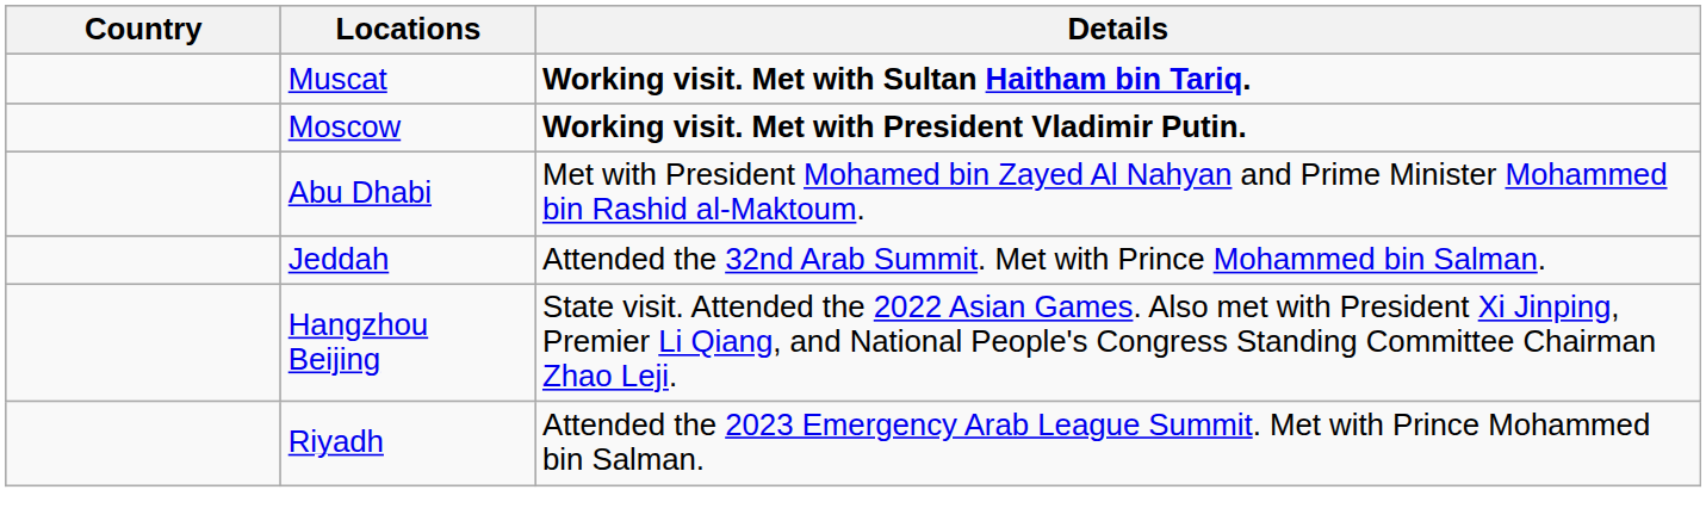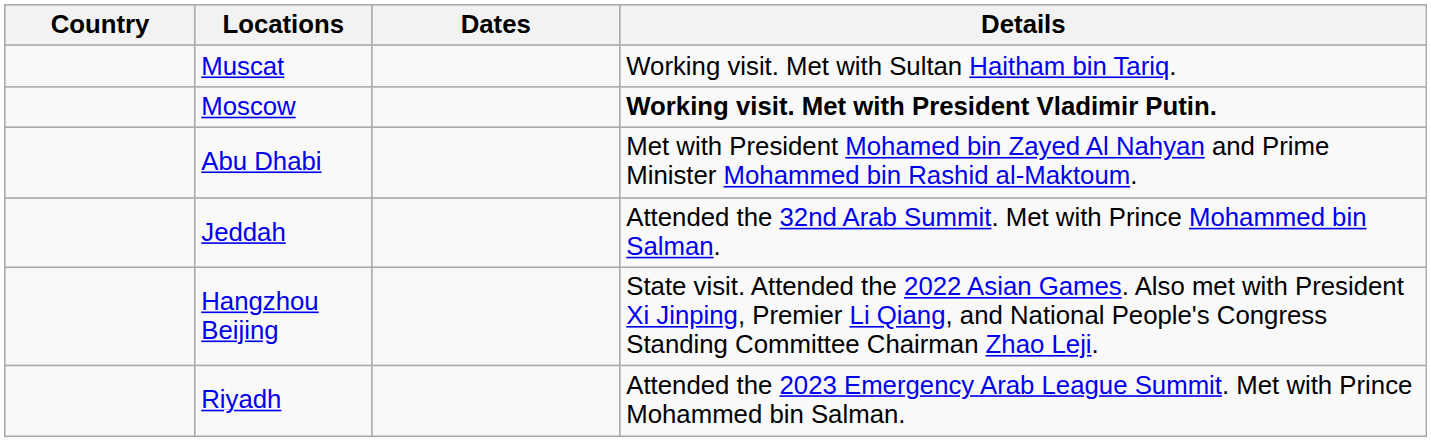 <table class="wikitable sortable" style="margin:1em auto 1em auto;">
 <tr>
 <th style="width: 13%;">Country</th>
 <th style="width: 12%;">Locations</th>
+<th style="width: 17%;">Dates</th>
 <th style="width: 55%;">Details</th>
 </tr>
 <tr>
 <td></td>
 <td><a href='#'>Muscat</a></td>
-<td><strong>Working visit. Met with Sultan <a href='#'>Haitham bin Tariq</a>.</strong></td>
+<td></td>
+<td>Working visit. Met with Sultan <a href='#'>Haitham bin Tariq</a>.</td>
 </tr>
 <tr>
 <td></td>
 <td><a href='#'>Moscow</a></td>
+<td></td>
 <td><strong>Working visit. Met with President Vladimir Putin.</strong></td>
 </tr>
 <tr>
 <td></td>
 <td><a href='#'>Abu Dhabi</a></td>
+<td></td>
 <td>Met with President <a href='#'>Mohamed bin Zayed Al Nahyan</a> and Prime Minister <a href='#'>Mohammed bin Rashid al-Maktoum</a>.</td>
 </tr>
 <tr>
 <td></td>
 <td><a href='#'>Jeddah</a></td>
+<td></td>
 <td>Attended the <a href='#'>32nd Arab Summit</a>. Met with Prince <a href='#'>Mohammed bin Salman</a>.</td>
 </tr>
 <tr>
 <td></td>
 <td><a href='#'>Hangzhou</a><br><a href='#'>Beijing</a></td>
+<td></td>
 <td>State visit. Attended the <a href='#'>2022 Asian Games</a>. Also met with President <a href='#'>Xi Jinping</a>, Premier <a href='#'>Li Qiang</a>, and National People's Congress Standing Committee Chairman <a href='#'>Zhao Leji</a>.</td>
 </tr>
 <tr>
 <td></td>
 <td><a href='#'>Riyadh</a></td>
+<td></td>
 <td>Attended the <a href='#'>2023 Emergency Arab League Summit</a>. Met with Prince Mohammed bin Salman.</td>
 </tr>
 </table>
